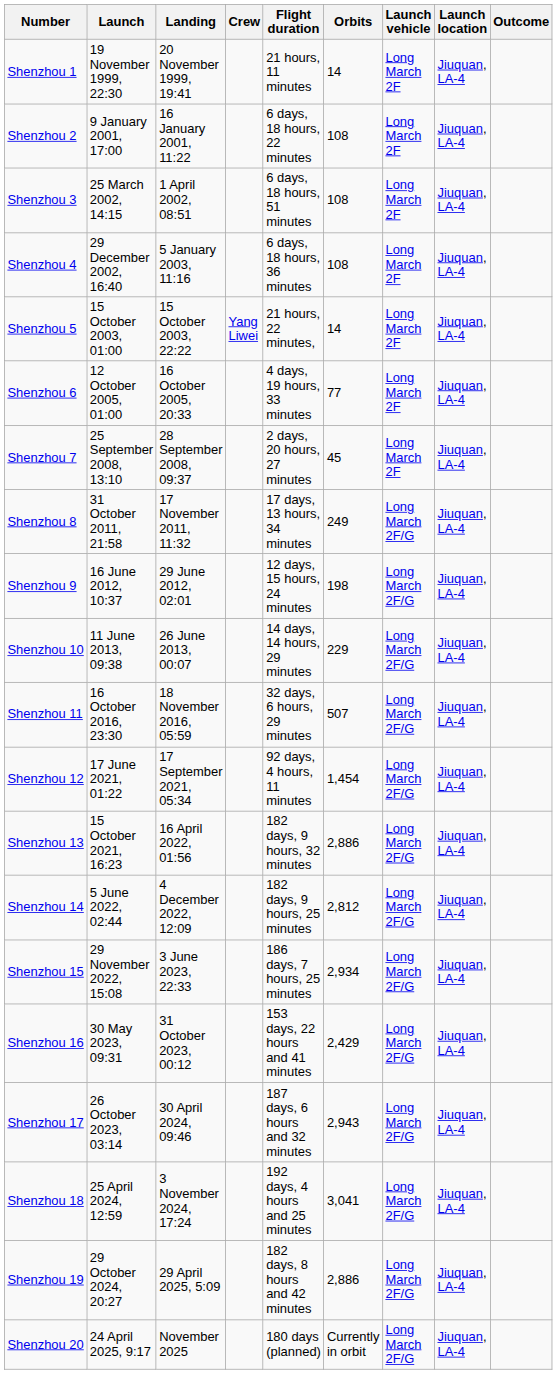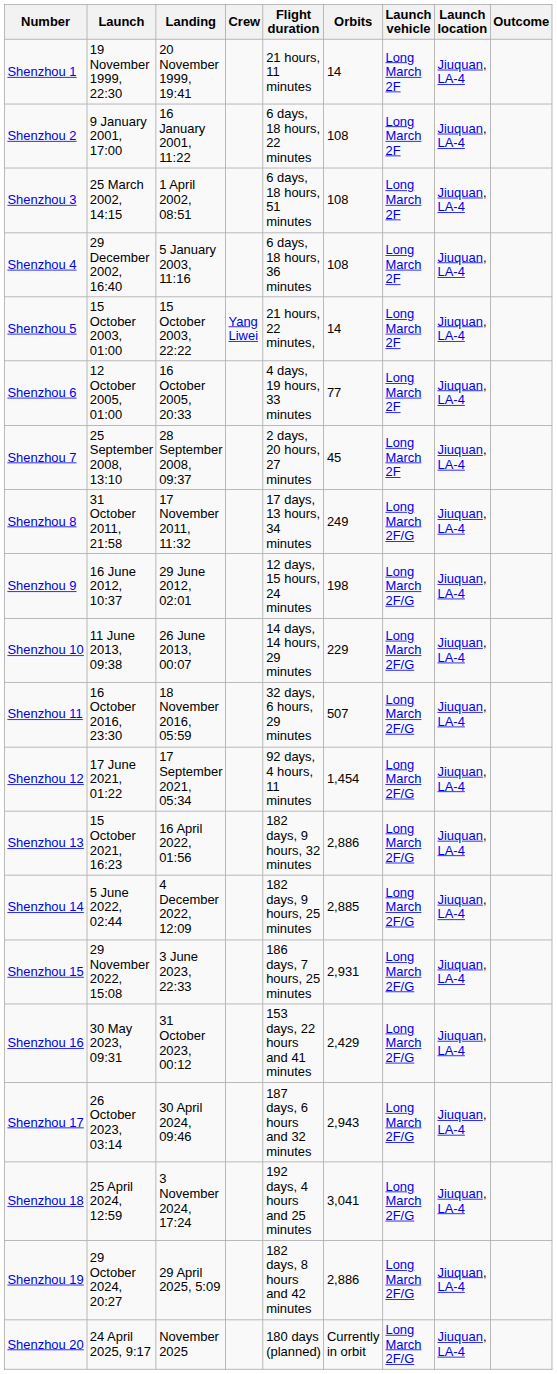 <table class="wikitable sticky-header">
 <tr>
 <th>Number</th>
 <th>Launch</th>
 <th>Landing</th>
 <th>Crew</th>
 <th>Flight duration</th>
 <th>Orbits</th>
 <th>Launch vehicle</th>
 <th>Launch location</th>
 <th>Outcome</th>
 </tr>
 <tr>
 <td><a href='#'>Shenzhou&nbsp;1</a></td>
 <td>19 November 1999, 22:30</td>
 <td>20 November 1999, 19:41</td>
 <td></td>
 <td>21 hours, 11 minutes</td>
 <td>14</td>
 <td><a href='#'>Long March 2F</a></td>
 <td><a href='#'>Jiuquan</a>, <a href='#'>LA-4</a></td>
 <td></td>
 </tr>
 <tr>
 <td><a href='#'>Shenzhou&nbsp;2</a></td>
 <td>9 January 2001, 17:00</td>
 <td>16 January 2001, 11:22</td>
 <td></td>
 <td>6 days, 18 hours, 22 minutes</td>
 <td>108</td>
 <td><a href='#'>Long March 2F</a></td>
 <td><a href='#'>Jiuquan</a>, <a href='#'>LA-4</a></td>
 <td></td>
 </tr>
 <tr>
 <td><a href='#'>Shenzhou&nbsp;3</a></td>
 <td>25 March 2002, 14:15</td>
 <td>1 April 2002, 08:51</td>
 <td></td>
 <td>6 days, 18 hours, 51 minutes</td>
 <td>108</td>
 <td><a href='#'>Long March 2F</a></td>
 <td><a href='#'>Jiuquan</a>, <a href='#'>LA-4</a></td>
 <td></td>
 </tr>
 <tr>
 <td><a href='#'>Shenzhou&nbsp;4</a></td>
 <td>29 December 2002, 16:40</td>
 <td>5 January 2003, 11:16</td>
 <td></td>
 <td>6 days, 18 hours, 36 minutes</td>
 <td>108</td>
 <td><a href='#'>Long March 2F</a></td>
 <td><a href='#'>Jiuquan</a>, <a href='#'>LA-4</a></td>
 <td></td>
 </tr>
 <tr>
 <td><a href='#'>Shenzhou&nbsp;5</a></td>
 <td>15 October 2003, 01:00</td>
 <td>15 October 2003, 22:22</td>
 <td><a href='#'>Yang Liwei</a></td>
 <td>21 hours, 22 minutes,</td>
 <td>14</td>
 <td><a href='#'>Long March 2F</a></td>
 <td><a href='#'>Jiuquan</a>, <a href='#'>LA-4</a></td>
 <td></td>
 </tr>
 <tr>
 <td><a href='#'>Shenzhou&nbsp;6</a></td>
 <td>12 October 2005, 01:00</td>
 <td>16 October 2005, 20:33</td>
 <td></td>
 <td>4 days, 19 hours, 33 minutes</td>
 <td>77</td>
 <td><a href='#'>Long March 2F</a></td>
 <td><a href='#'>Jiuquan</a>, <a href='#'>LA-4</a></td>
 <td></td>
 </tr>
 <tr>
 <td><a href='#'>Shenzhou&nbsp;7</a></td>
 <td>25 September 2008, 13:10</td>
 <td>28 September 2008, 09:37</td>
 <td></td>
 <td>2 days, 20 hours, 27 minutes</td>
 <td>45</td>
 <td><a href='#'>Long March 2F</a></td>
 <td><a href='#'>Jiuquan</a>, <a href='#'>LA-4</a></td>
 <td></td>
 </tr>
 <tr>
 <td><a href='#'>Shenzhou&nbsp;8</a></td>
 <td>31 October 2011, 21:58</td>
 <td>17 November 2011, 11:32</td>
 <td></td>
 <td>17 days, 13 hours, 34 minutes</td>
 <td>249</td>
 <td><a href='#'>Long March 2F/G</a></td>
 <td><a href='#'>Jiuquan</a>, <a href='#'>LA-4</a></td>
 <td></td>
 </tr>
 <tr>
 <td><a href='#'>Shenzhou&nbsp;9</a></td>
 <td>16 June 2012, 10:37</td>
 <td>29 June 2012, 02:01</td>
 <td></td>
 <td>12 days, 15 hours, 24 minutes</td>
 <td>198</td>
 <td><a href='#'>Long March 2F/G</a></td>
 <td><a href='#'>Jiuquan</a>, <a href='#'>LA-4</a></td>
 <td></td>
 </tr>
 <tr>
 <td><a href='#'>Shenzhou&nbsp;10</a></td>
 <td>11 June 2013, 09:38</td>
 <td>26 June 2013, 00:07</td>
 <td></td>
 <td>14 days, 14 hours, 29 minutes</td>
 <td>229</td>
 <td><a href='#'>Long March 2F/G</a></td>
 <td><a href='#'>Jiuquan</a>, <a href='#'>LA-4</a></td>
 <td></td>
 </tr>
 <tr>
 <td><a href='#'>Shenzhou&nbsp;11</a></td>
 <td>16 October 2016, 23:30</td>
 <td>18 November 2016, 05:59</td>
 <td></td>
 <td>32 days, 6 hours, 29 minutes</td>
 <td>507</td>
 <td><a href='#'>Long March 2F/G</a></td>
 <td><a href='#'>Jiuquan</a>, <a href='#'>LA-4</a></td>
 <td></td>
 </tr>
 <tr>
 <td><a href='#'>Shenzhou&nbsp;12</a></td>
 <td>17 June 2021, 01:22</td>
 <td>17 September 2021, 05:34</td>
 <td></td>
 <td>92 days, 4 hours, 11 minutes</td>
 <td>1,454</td>
 <td><a href='#'>Long March 2F/G</a></td>
 <td><a href='#'>Jiuquan</a>, <a href='#'>LA-4</a></td>
 <td></td>
 </tr>
 <tr>
 <td><a href='#'>Shenzhou&nbsp;13</a></td>
 <td>15 October 2021, 16:23</td>
 <td>16 April 2022, 01:56</td>
 <td></td>
 <td>182 days, 9 hours, 32 minutes</td>
 <td>2,886</td>
 <td><a href='#'>Long March 2F/G</a></td>
 <td><a href='#'>Jiuquan</a>, <a href='#'>LA-4</a></td>
 <td></td>
 </tr>
 <tr>
 <td><a href='#'>Shenzhou&nbsp;14</a></td>
 <td>5 June 2022, 02:44</td>
 <td>4 December 2022, 12:09</td>
 <td></td>
 <td>182 days, 9 hours, 25 minutes</td>
-<td>2,812</td>
+<td>2,885</td>
 <td><a href='#'>Long March 2F/G</a></td>
 <td><a href='#'>Jiuquan</a>, <a href='#'>LA-4</a></td>
 <td></td>
 </tr>
 <tr>
 <td><a href='#'>Shenzhou&nbsp;15</a></td>
 <td>29 November 2022, 15:08</td>
 <td>3 June 2023, 22:33</td>
 <td></td>
 <td>186 days, 7 hours, 25 minutes</td>
-<td>2,934</td>
+<td>2,931</td>
 <td><a href='#'>Long March 2F/G</a></td>
 <td><a href='#'>Jiuquan</a>, <a href='#'>LA-4</a></td>
 <td></td>
 </tr>
 <tr>
 <td><a href='#'>Shenzhou&nbsp;16</a></td>
 <td>30 May 2023, 09:31</td>
 <td>31 October 2023, 00:12</td>
 <td></td>
 <td>153 days, 22 hours and 41 minutes</td>
 <td>2,429</td>
 <td><a href='#'>Long March 2F/G</a></td>
 <td><a href='#'>Jiuquan</a>, <a href='#'>LA-4</a></td>
 <td></td>
 </tr>
 <tr>
 <td><a href='#'>Shenzhou&nbsp;17</a></td>
 <td>26 October 2023, 03:14</td>
 <td>30 April 2024, 09:46</td>
 <td></td>
 <td>187 days, 6 hours and 32 minutes</td>
 <td>2,943</td>
 <td><a href='#'>Long March 2F/G</a></td>
 <td><a href='#'>Jiuquan</a>, <a href='#'>LA-4</a></td>
 <td></td>
 </tr>
 <tr>
 <td><a href='#'>Shenzhou&nbsp;18</a></td>
 <td>25 April 2024, 12:59</td>
 <td>3 November 2024, 17:24</td>
 <td></td>
 <td>192 days, 4 hours and 25 minutes</td>
 <td>3,041</td>
 <td><a href='#'>Long March 2F/G</a></td>
 <td><a href='#'>Jiuquan</a>, <a href='#'>LA-4</a></td>
 <td></td>
 </tr>
 <tr>
 <td><a href='#'>Shenzhou&nbsp;19</a></td>
 <td>29 October 2024, 20:27</td>
 <td>29 April 2025, 5:09</td>
 <td></td>
 <td>182 days, 8 hours and 42 minutes</td>
 <td>2,886</td>
 <td><a href='#'>Long March 2F/G</a></td>
 <td><a href='#'>Jiuquan</a>, <a href='#'>LA-4</a></td>
 <td></td>
 </tr>
 <tr>
 <td><a href='#'>Shenzhou&nbsp;20</a></td>
 <td>24 April 2025, 9:17</td>
 <td>November 2025</td>
 <td></td>
 <td>180 days (planned)</td>
 <td>Currently in orbit</td>
 <td><a href='#'>Long March 2F/G</a></td>
 <td><a href='#'>Jiuquan</a>, <a href='#'>LA-4</a></td>
 <td></td>
 </tr>
 </table>
